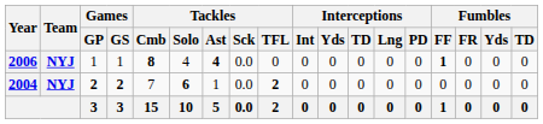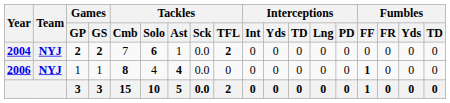 <table class="wikitable" style="text-align:center">
 <tr>
 <th rowspan="2">Year</th>
 <th rowspan="2">Team</th>
 <th colspan="2">Games</th>
 <th colspan="5">Tackles</th>
 <th colspan="5">Interceptions</th>
 <th colspan="4">Fumbles</th>
 </tr>
 <tr>
 <th>GP</th>
 <th>GS</th>
 <th>Cmb</th>
 <th>Solo</th>
 <th>Ast</th>
 <th>Sck</th>
 <th>TFL</th>
 <th>Int</th>
 <th>Yds</th>
 <th>TD</th>
 <th>Lng</th>
 <th>PD</th>
 <th>FF</th>
 <th>FR</th>
 <th>Yds</th>
 <th>TD</th>
 </tr>
 <tr>
+<th><a href='#'>2004</a></th>
+<th><a href='#'>NYJ</a></th>
+<td><strong>2</strong></td>
+<td><strong>2</strong></td>
+<td>7</td>
+<td><strong>6</strong></td>
+<td>1</td>
+<td>0.0</td>
+<td><strong>2</strong></td>
+<td>0</td>
+<td>0</td>
+<td>0</td>
+<td>0</td>
+<td>0</td>
+<td>0</td>
+<td>0</td>
+<td>0</td>
+<td>0</td>
+</tr>
+<tr>
 <th><a href='#'>2006</a></th>
 <th><a href='#'>NYJ</a></th>
 <td>1</td>
 <td>1</td>
 <td><strong>8</strong></td>
 <td>4</td>
 <td><strong>4</strong></td>
 <td>0.0</td>
 <td>0</td>
 <td>0</td>
 <td>0</td>
 <td>0</td>
 <td>0</td>
 <td>0</td>
 <td><strong>1</strong></td>
-<td>0</td>
-<td>0</td>
-<td>0</td>
-</tr>
-<tr>
-<th><a href='#'>2004</a></th>
-<th><a href='#'>NYJ</a></th>
-<td><strong>2</strong></td>
-<td><strong>2</strong></td>
-<td>7</td>
-<td><strong>6</strong></td>
-<td>1</td>
-<td>0.0</td>
-<td><strong>2</strong></td>
-<td>0</td>
-<td>0</td>
-<td>0</td>
-<td>0</td>
-<td>0</td>
-<td>0</td>
 <td>0</td>
 <td>0</td>
 <td>0</td>
 </tr>
 <tr>
 <th colspan="2"></th>
 <th>3</th>
 <th>3</th>
 <th>15</th>
 <th>10</th>
 <th>5</th>
 <th>0.0</th>
 <th>2</th>
 <th>0</th>
 <th>0</th>
 <th>0</th>
 <th>0</th>
 <th>0</th>
 <th>1</th>
 <th>0</th>
 <th>0</th>
 <th>0</th>
 </tr>
 </table>
